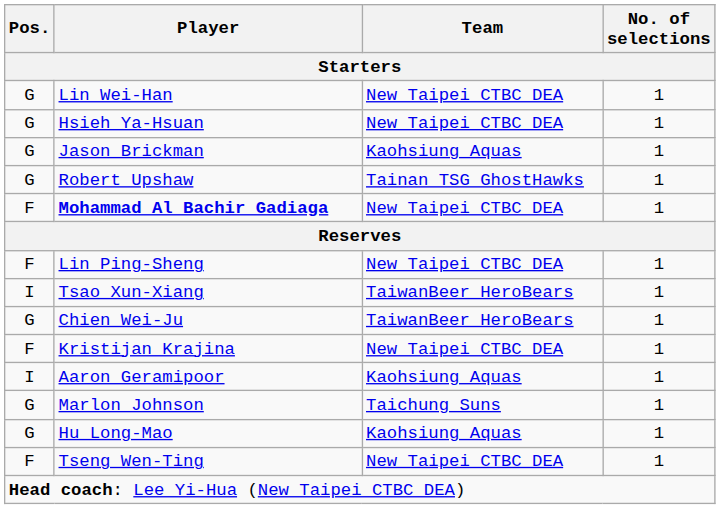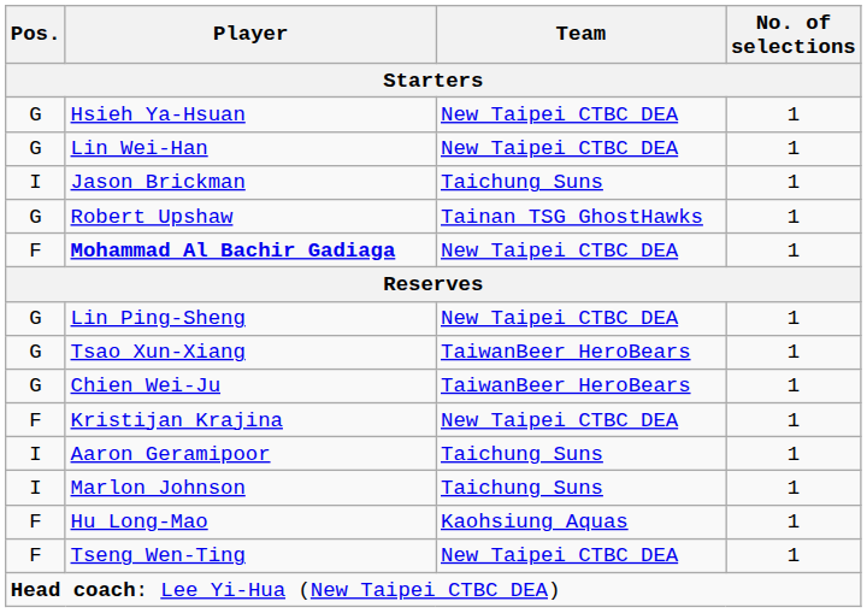 <table class="wikitable" style="text-align:center">
 <tr>
 <th scope="col" width="25px">Pos.</th>
 <th scope="col" width="225px">Player</th>
 <th scope="col" width="175px">Team</th>
 <th scope="col" width="75px">No. of selections</th>
 </tr>
 <tr>
 <th scope="col" colspan="4">Starters</th>
 </tr>
 <tr>
 <td>G</td>
-<td style="text-align:left"><a href='#'>Lin Wei-Han</a></td>
-<td style="text-align:left"><a href='#'>New Taipei CTBC DEA</a></td>
-<td>1</td>
-</tr>
-<tr>
-<td>G</td>
 <td style="text-align:left"><a href='#'>Hsieh Ya-Hsuan</a></td>
 <td style="text-align:left"><a href='#'>New Taipei CTBC DEA</a></td>
 <td>1</td>
 </tr>
 <tr>
 <td>G</td>
+<td style="text-align:left"><a href='#'>Lin Wei-Han</a></td>
+<td style="text-align:left"><a href='#'>New Taipei CTBC DEA</a></td>
+<td>1</td>
+</tr>
+<tr>
+<td>I</td>
 <td style="text-align:left"><a href='#'>Jason Brickman</a></td>
-<td style="text-align:left"><a href='#'>Kaohsiung Aquas</a></td>
+<td style="text-align:left"><a href='#'>Taichung Suns</a></td>
 <td>1</td>
 </tr>
 <tr>
 <td>G</td>
 <td style="text-align:left"><a href='#'>Robert Upshaw</a></td>
 <td style="text-align:left"><a href='#'>Tainan TSG GhostHawks</a></td>
 <td>1</td>
 </tr>
 <tr>
 <td>F</td>
 <td style="text-align:left"><strong><a href='#'>Mohammad Al Bachir Gadiaga</a></strong></td>
 <td style="text-align:left"><a href='#'>New Taipei CTBC DEA</a></td>
 <td>1</td>
 </tr>
 <tr>
 <th scope="col" colspan="4">Reserves</th>
 </tr>
 <tr>
-<td>F</td>
+<td>G</td>
 <td style="text-align:left"><a href='#'>Lin Ping-Sheng</a></td>
 <td style="text-align:left"><a href='#'>New Taipei CTBC DEA</a></td>
 <td>1</td>
 </tr>
 <tr>
-<td>I</td>
+<td>G</td>
 <td style="text-align:left"><a href='#'>Tsao Xun-Xiang</a></td>
 <td style="text-align:left"><a href='#'>TaiwanBeer HeroBears</a></td>
 <td>1</td>
 </tr>
 <tr>
 <td>G</td>
 <td style="text-align:left"><a href='#'>Chien Wei-Ju</a></td>
 <td style="text-align:left"><a href='#'>TaiwanBeer HeroBears</a></td>
 <td>1</td>
 </tr>
 <tr>
 <td>F</td>
 <td style="text-align:left"><a href='#'>Kristijan Krajina</a></td>
 <td style="text-align:left"><a href='#'>New Taipei CTBC DEA</a></td>
 <td>1</td>
 </tr>
 <tr>
 <td>I</td>
 <td style="text-align:left"><a href='#'>Aaron Geramipoor</a></td>
-<td style="text-align:left"><a href='#'>Kaohsiung Aquas</a></td>
+<td style="text-align:left"><a href='#'>Taichung Suns</a></td>
 <td>1</td>
 </tr>
 <tr>
-<td>G</td>
+<td>I</td>
 <td style="text-align:left"><a href='#'>Marlon Johnson</a></td>
 <td style="text-align:left"><a href='#'>Taichung Suns</a></td>
 <td>1</td>
 </tr>
 <tr>
-<td>G</td>
+<td>F</td>
 <td style="text-align:left"><a href='#'>Hu Long-Mao</a></td>
 <td style="text-align:left"><a href='#'>Kaohsiung Aquas</a></td>
 <td>1</td>
 </tr>
 <tr>
 <td>F</td>
 <td style="text-align:left"><a href='#'>Tseng Wen-Ting</a></td>
 <td style="text-align:left"><a href='#'>New Taipei CTBC DEA</a></td>
 <td>1</td>
 </tr>
 <tr>
 <td style="text-align:left" colspan="4"><strong>Head coach</strong>: <a href='#'>Lee Yi-Hua</a> (<a href='#'>New Taipei CTBC DEA</a>)</td>
 </tr>
 </table>
